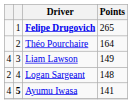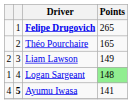 <table class="wikitable" style="font-size: 85%;">
 <tr>
 <th></th>
 <th></th>
 <th>Driver</th>
 <th>Points</th>
 </tr>
 <tr>
 <td align="left"></td>
 <td align="center">1</td>
 <td> <strong><a href='#'>Felipe Drugovich</a></strong></td>
 <td>265</td>
 </tr>
 <tr>
 <td align="left"></td>
 <td align="center">2</td>
 <td> <a href='#'>Théo Pourchaire</a></td>
-<td>164</td>
+<td>165</td>
 </tr>
 <tr>
-<td align="left"> 4</td>
+<td align="left"> 2</td>
 <td align="center">3</td>
 <td> <a href='#'>Liam Lawson</a></td>
 <td>149</td>
 </tr>
 <tr>
-<td align="left"> 2</td>
+<td align="left"> 1</td>
 <td align="center">4</td>
 <td> <a href='#'>Logan Sargeant</a></td>
-<td>148</td>
+<td style="background: lightgreen;">148</td>
 </tr>
 <tr>
 <td align="left"> 4</td>
 <td align="center"><strong>5</strong></td>
 <td> <a href='#'>Ayumu Iwasa</a></td>
 <td>141</td>
 </tr>
 <tr>
 </tr>
 </table>
